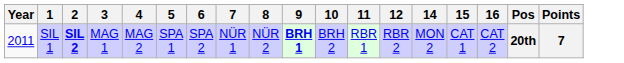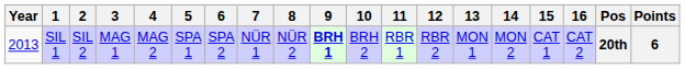 <table class="wikitable" style="text-align:center; font-size:85%">
 <tr>
 <th>Year</th>
 <th>1</th>
 <th>2</th>
 <th>3</th>
 <th>4</th>
 <th>5</th>
 <th>6</th>
 <th>7</th>
 <th>8</th>
 <th>9</th>
 <th>10</th>
 <th>11</th>
 <th>12</th>
+<th>13</th>
 <th>14</th>
 <th>15</th>
 <th>16</th>
 <th>Pos</th>
 <th>Points</th>
 </tr>
 <tr>
-<td><a href='#'>2011</a></td>
+<td><a href='#'>2013</a></td>
 <td style="background:#CFCFFF;"><a href='#'>SIL<br>1</a><br></td>
-<td style="background:#CFCFFF;"><strong><a href='#'>SIL<br>2</a><br></strong></td>
+<td style="background:#CFCFFF;"><a href='#'>SIL<br>2</a><br></td>
 <td style="background:#CFCFFF;"><a href='#'>MAG<br>1</a><br></td>
 <td style="background:#CFCFFF;"><a href='#'>MAG<br>2</a><br></td>
 <td style="background:#CFCFFF;"><a href='#'>SPA<br>1</a><br></td>
 <td style="background:#CFCFFF;"><a href='#'>SPA<br>2</a><br></td>
 <td style="background:#CFCFFF;"><a href='#'>NÜR<br>1</a><br></td>
 <td style="background:#CFCFFF;"><a href='#'>NÜR<br>2</a><br></td>
 <td style="background:#DFFFDF;"><strong><a href='#'>BRH<br>1</a><br></strong></td>
 <td style="background:#CFCFFF;"><a href='#'>BRH<br>2</a><br></td>
 <td style="background:#DFFFDF;"><a href='#'>RBR<br>1</a><br></td>
 <td style="background:#CFCFFF;"><a href='#'>RBR<br>2</a><br></td>
+<td style="background:#CFCFFF;"><a href='#'>MON<br>1</a><br></td>
 <td style="background:#CFCFFF;"><a href='#'>MON<br>2</a><br></td>
 <td style="background:#CFCFFF;"><a href='#'>CAT<br>1</a><br></td>
 <td style="background:#CFCFFF;"><a href='#'>CAT<br>2</a><br></td>
 <th>20th</th>
-<th>7</th>
+<th>6</th>
 </tr>
 </table>
